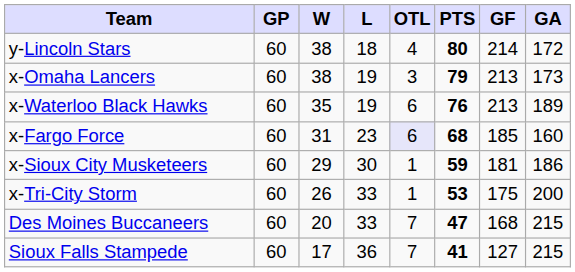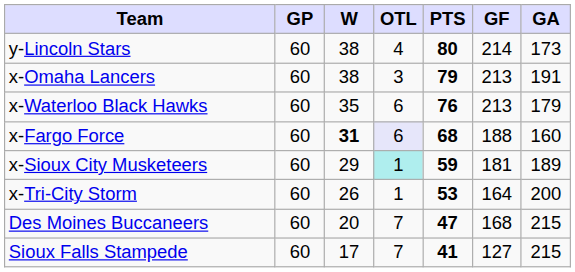 <table class="wikitable" style="text-align:center">
 <tr>
 <th style="background:#ddf; width:44%;">Team</th>
 <th style="background:#ddf; width:8%;">GP</th>
 <th style="background:#ddf; width:8%;">W</th>
-<th style="background:#ddf; width:8%;">L</th>
 <th style="background:#ddf; width:8%;">OTL</th>
 <th style="background:#ddf; width:8%;">PTS</th>
 <th style="background:#ddf; width:8%;">GF</th>
 <th style="background:#ddf; width:8%;">GA</th>
 </tr>
 <tr>
 <td align=left>y-<a href='#'>Lincoln Stars</a></td>
 <td>60</td>
 <td>38</td>
-<td>18</td>
 <td>4</td>
 <td><strong>80</strong></td>
 <td>214</td>
-<td>172</td>
+<td>173</td>
 </tr>
 <tr>
 <td align=left>x-<a href='#'>Omaha Lancers</a></td>
 <td>60</td>
 <td>38</td>
-<td>19</td>
 <td>3</td>
 <td><strong>79</strong></td>
 <td>213</td>
-<td>173</td>
+<td>191</td>
 </tr>
 <tr>
 <td align=left>x-<a href='#'>Waterloo Black Hawks</a></td>
 <td>60</td>
 <td>35</td>
-<td>19</td>
 <td>6</td>
 <td><strong>76</strong></td>
 <td>213</td>
-<td>189</td>
+<td>179</td>
 </tr>
 <tr>
 <td align=left>x-<a href='#'>Fargo Force</a></td>
 <td>60</td>
-<td>31</td>
-<td>23</td>
+<td><strong>31</strong></td>
 <td style="background: lavender;">6</td>
 <td><strong>68</strong></td>
-<td>185</td>
+<td>188</td>
 <td>160</td>
 </tr>
 <tr>
 <td align=left>x-<a href='#'>Sioux City Musketeers</a></td>
 <td>60</td>
 <td>29</td>
-<td>30</td>
-<td>1</td>
+<td style="background: paleturquoise;">1</td>
 <td><strong>59</strong></td>
 <td>181</td>
-<td>186</td>
+<td>189</td>
 </tr>
 <tr>
 <td align=left>x-<a href='#'>Tri-City Storm</a></td>
 <td>60</td>
 <td>26</td>
-<td>33</td>
 <td>1</td>
 <td><strong>53</strong></td>
-<td>175</td>
+<td>164</td>
 <td>200</td>
 </tr>
 <tr>
 <td align=left><a href='#'>Des Moines Buccaneers</a></td>
 <td>60</td>
 <td>20</td>
-<td>33</td>
 <td>7</td>
 <td><strong>47</strong></td>
 <td>168</td>
 <td>215</td>
 </tr>
 <tr>
 <td align=left><a href='#'>Sioux Falls Stampede</a></td>
 <td>60</td>
 <td>17</td>
-<td>36</td>
 <td>7</td>
 <td><strong>41</strong></td>
 <td>127</td>
 <td>215</td>
 </tr>
 </table>
